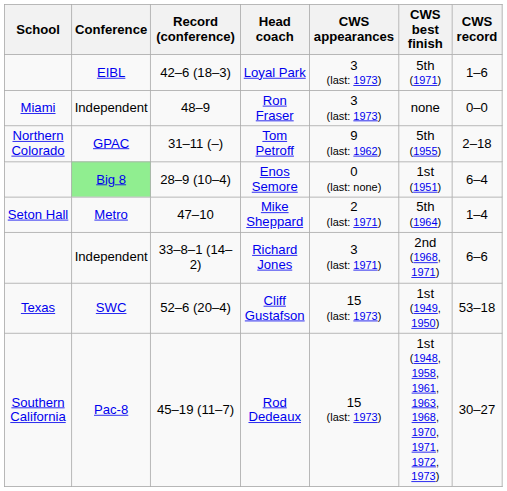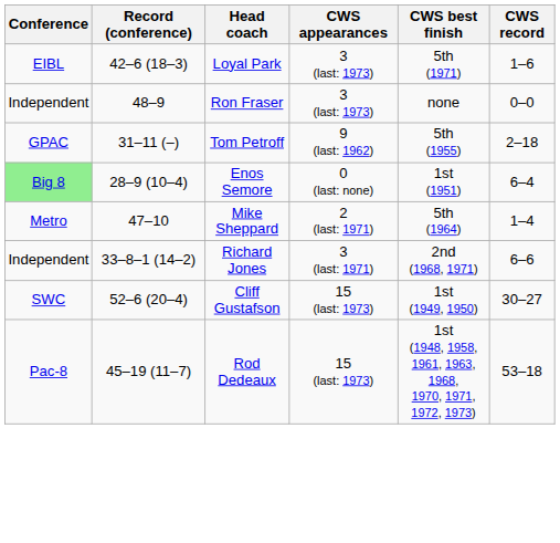 <table class="wikitable">
 <tr>
-<th>School</th>
 <th>Conference</th>
 <th>Record (conference)</th>
 <th>Head coach</th>
 <th>CWS appearances</th>
 <th>CWS best finish</th>
 <th>CWS record</th>
 </tr>
 <tr align=center>
-<td></td>
 <td><a href='#'>EIBL</a></td>
 <td>42–6 (18–3)</td>
 <td><a href='#'>Loyal Park</a></td>
 <td>3<br><small>(last: <a href='#'>1973</a>)</small></td>
 <td>5th<br><small>(<a href='#'>1971</a>)</small></td>
 <td>1–6</td>
 </tr>
 <tr align=center>
-<td><a href='#'>Miami</a></td>
 <td>Independent</td>
 <td>48–9</td>
 <td><a href='#'>Ron Fraser</a></td>
 <td>3<br><small>(last: <a href='#'>1973</a>)</small></td>
 <td>none</td>
 <td>0–0</td>
 </tr>
 <tr align=center>
-<td><a href='#'>Northern Colorado</a></td>
 <td><a href='#'>GPAC</a></td>
 <td>31–11 (–)</td>
 <td><a href='#'>Tom Petroff</a></td>
 <td>9<br><small>(last: <a href='#'>1962</a>)</small></td>
 <td>5th<br><small>(<a href='#'>1955</a>)</small></td>
 <td>2–18</td>
 </tr>
 <tr align=center>
-<td></td>
 <td style="background: lightgreen;"><a href='#'>Big 8</a></td>
 <td>28–9 (10–4)</td>
 <td><a href='#'>Enos Semore</a></td>
 <td>0<br><small>(last: none)</small></td>
 <td>1st<br><small>(<a href='#'>1951</a>)</small></td>
 <td>6–4</td>
 </tr>
 <tr align=center>
-<td><a href='#'>Seton Hall</a></td>
 <td><a href='#'>Metro</a></td>
 <td>47–10</td>
 <td><a href='#'>Mike Sheppard</a></td>
 <td>2<br><small>(last: <a href='#'>1971</a>)</small></td>
 <td>5th<br><small>(<a href='#'>1964</a>)</small></td>
 <td>1–4</td>
 </tr>
 <tr align=center>
-<td></td>
 <td>Independent</td>
 <td>33–8–1 (14–2)</td>
 <td><a href='#'>Richard Jones</a></td>
 <td>3<br><small>(last: <a href='#'>1971</a>)</small></td>
 <td>2nd<br><small>(<a href='#'>1968</a>, <a href='#'>1971</a>)</small></td>
 <td>6–6</td>
 </tr>
 <tr align=center>
-<td><a href='#'>Texas</a></td>
 <td><a href='#'>SWC</a></td>
 <td>52–6 (20–4)</td>
 <td><a href='#'>Cliff Gustafson</a></td>
 <td>15<br><small>(last: <a href='#'>1973</a>)</small></td>
 <td>1st<br><small>(<a href='#'>1949</a>, <a href='#'>1950</a>)</small></td>
-<td>53–18</td>
+<td>30–27</td>
 </tr>
 <tr align=center>
-<td><a href='#'>Southern California</a></td>
 <td><a href='#'>Pac-8</a></td>
 <td>45–19 (11–7)</td>
 <td><a href='#'>Rod Dedeaux</a></td>
 <td>15<br><small>(last: <a href='#'>1973</a>)</small></td>
 <td>1st<br><small>(<a href='#'>1948</a>, <a href='#'>1958</a>, <a href='#'>1961</a>, <a href='#'>1963</a>, <a href='#'>1968</a>, <br><a href='#'>1970</a>, <a href='#'>1971</a>, <a href='#'>1972</a>, <a href='#'>1973</a>)</small></td>
-<td>30–27</td>
+<td>53–18</td>
 </tr>
 </table>
